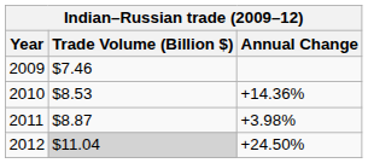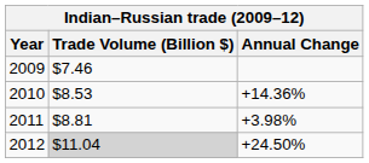 <table class="wikitable sortable">
 <tr>
 <th colspan="3">Indian–Russian trade (2009–12)</th>
 </tr>
 <tr>
 <th>Year</th>
 <th>Trade Volume (Billion $)</th>
 <th>Annual Change</th>
 </tr>
 <tr>
 <td>2009</td>
 <td>$7.46</td>
 <td></td>
 </tr>
 <tr>
 <td>2010</td>
 <td>$8.53</td>
 <td>+14.36%</td>
 </tr>
 <tr>
 <td>2011</td>
-<td>$8.87</td>
+<td>$8.81</td>
 <td>+3.98%</td>
 </tr>
 <tr>
 <td>2012</td>
 <td style="background: lightgrey;">$11.04</td>
 <td>+24.50%</td>
 </tr>
 </table>
